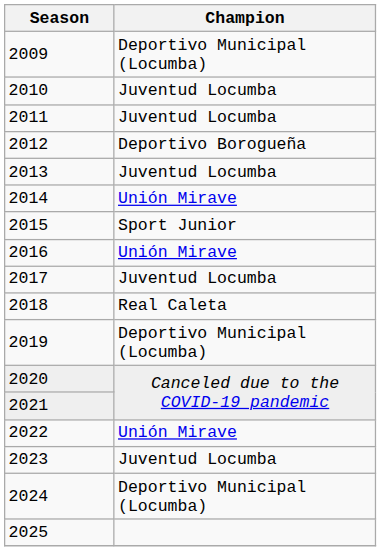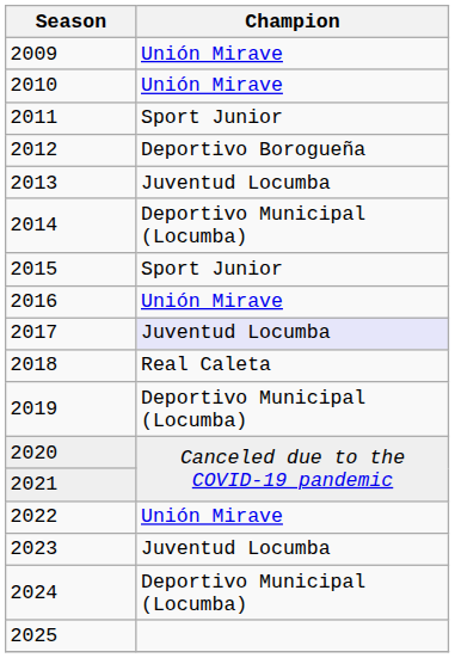 <table class="wikitable sortable">
 <tr>
 <th width=80px>Season</th>
 <th width=200px>Champion</th>
 </tr>
 <tr>
 <td>2009</td>
-<td>Deportivo Municipal (Locumba)</td>
+<td><a href='#'>Unión Mirave</a></td>
 </tr>
 <tr>
 <td>2010</td>
-<td>Juventud Locumba</td>
+<td><a href='#'>Unión Mirave</a></td>
 </tr>
 <tr>
 <td>2011</td>
-<td>Juventud Locumba</td>
+<td>Sport Junior</td>
 </tr>
 <tr>
 <td>2012</td>
 <td>Deportivo Borogueña</td>
 </tr>
 <tr>
 <td>2013</td>
 <td>Juventud Locumba</td>
 </tr>
 <tr>
 <td>2014</td>
-<td><a href='#'>Unión Mirave</a></td>
+<td>Deportivo Municipal (Locumba)</td>
 </tr>
 <tr>
 <td>2015</td>
 <td>Sport Junior</td>
 </tr>
 <tr>
 <td>2016</td>
 <td><a href='#'>Unión Mirave</a></td>
 </tr>
 <tr>
 <td>2017</td>
-<td>Juventud Locumba</td>
+<td style="background: lavender;">Juventud Locumba</td>
 </tr>
 <tr>
 <td>2018</td>
 <td>Real Caleta</td>
 </tr>
 <tr>
 <td>2019</td>
 <td>Deportivo Municipal (Locumba)</td>
 </tr>
 <tr bgcolor=#efefef>
 <td>2020</td>
 <td rowspan=2 colspan="1" align=center><em>Canceled due to the <a href='#'>COVID-19 pandemic</a></em></td>
 </tr>
 <tr bgcolor=#efefef>
 <td>2021</td>
 </tr>
 <tr>
 <td>2022</td>
 <td><a href='#'>Unión Mirave</a></td>
 </tr>
 <tr>
 <td>2023</td>
 <td>Juventud Locumba</td>
 </tr>
 <tr>
 <td>2024</td>
 <td>Deportivo Municipal (Locumba)</td>
 </tr>
 <tr>
 <td>2025</td>
 <td></td>
 </tr>
 <tr>
 </tr>
 </table>
